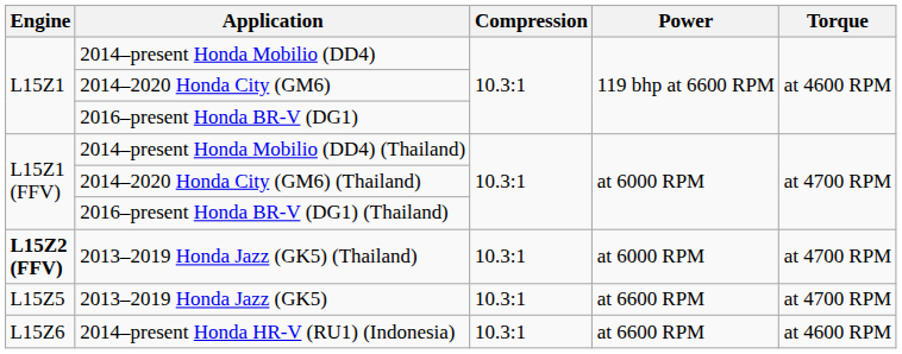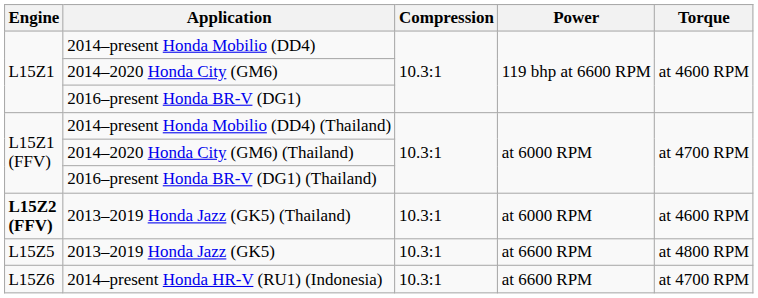 <table class="wikitable">
 <tr>
 <th>Engine</th>
 <th>Application</th>
 <th>Compression</th>
 <th>Power</th>
 <th>Torque</th>
 </tr>
 <tr>
 <td rowspan="3">L15Z1</td>
 <td>2014–present <a href='#'>Honda Mobilio</a> (DD4)</td>
 <td rowspan="3">10.3:1</td>
 <td rowspan="3"> 119 bhp at 6600 RPM</td>
 <td rowspan="3"> at 4600 RPM</td>
 </tr>
 <tr>
 <td>2014–2020 <a href='#'>Honda City</a> (GM6)</td>
 </tr>
 <tr>
 <td>2016–present <a href='#'>Honda BR-V</a> (DG1)</td>
 </tr>
 <tr>
 <td rowspan="3">L15Z1<br>(FFV)</td>
 <td>2014–present <a href='#'>Honda Mobilio</a> (DD4) (Thailand)</td>
 <td rowspan="3">10.3:1</td>
 <td rowspan="3"> at 6000 RPM</td>
 <td rowspan="3"> at 4700 RPM</td>
 </tr>
 <tr>
 <td>2014–2020 <a href='#'>Honda City</a> (GM6) (Thailand)</td>
 </tr>
 <tr>
 <td>2016–present <a href='#'>Honda BR-V</a> (DG1) (Thailand)</td>
 </tr>
 <tr>
 <td><strong>L15Z2<br>(FFV)</strong></td>
 <td>2013–2019 <a href='#'>Honda Jazz</a> (GK5) (Thailand)</td>
 <td>10.3:1</td>
 <td> at 6000 RPM</td>
-<td> at 4700 RPM</td>
+<td> at 4600 RPM</td>
 </tr>
 <tr>
 <td>L15Z5</td>
 <td>2013–2019 <a href='#'>Honda Jazz</a> (GK5)</td>
 <td>10.3:1</td>
 <td> at 6600 RPM</td>
-<td> at 4700 RPM</td>
+<td> at 4800 RPM</td>
 </tr>
 <tr>
 <td>L15Z6</td>
 <td>2014–present <a href='#'>Honda HR-V</a> (RU1) (Indonesia)</td>
 <td>10.3:1</td>
 <td> at 6600 RPM</td>
-<td> at 4600 RPM</td>
+<td> at 4700 RPM</td>
 </tr>
 </table>
